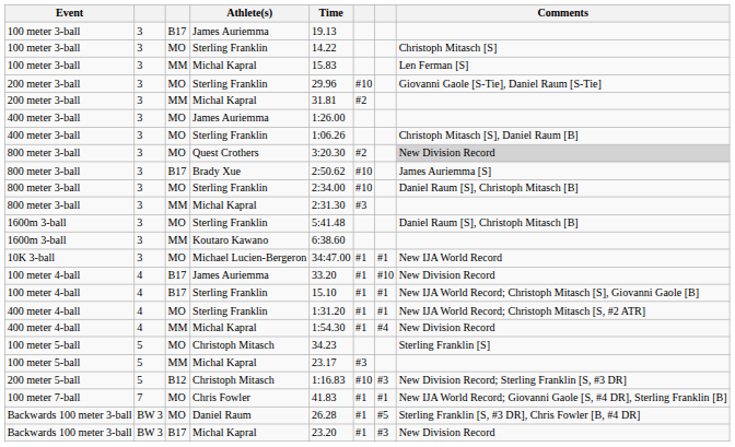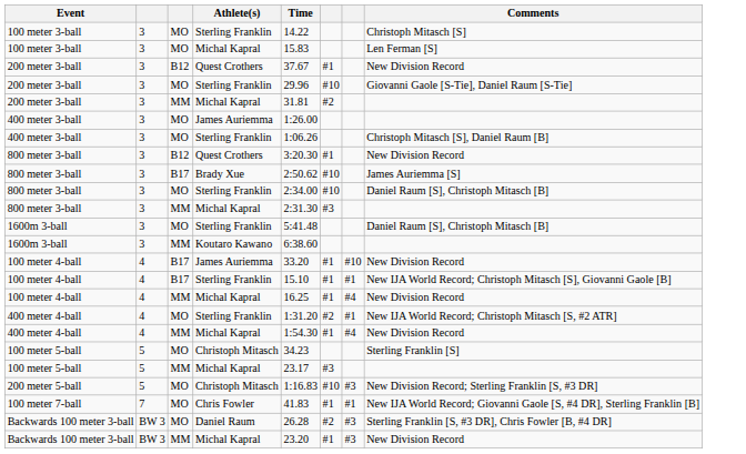 <table class="wikitable sortable">
 <tr>
 <th>Event</th>
 <th></th>
 <th></th>
 <th>Athlete(s)</th>
 <th>Time</th>
 <th></th>
 <th></th>
 <th>Comments</th>
 </tr>
 <tr>
 <td>100 meter 3-ball</td>
 <td>3</td>
-<td>B17</td>
-<td>James Auriemma</td>
-<td>19.13</td>
-<td></td>
-<td></td>
-<td></td>
-</tr>
-<tr>
-<td>100 meter 3-ball</td>
-<td>3</td>
 <td>MO</td>
 <td>Sterling Franklin</td>
 <td>14.22</td>
 <td></td>
 <td></td>
 <td>Christoph Mitasch [S]</td>
 </tr>
 <tr>
 <td>100 meter 3-ball</td>
 <td>3</td>
-<td>MM</td>
+<td>MO</td>
 <td>Michal Kapral</td>
 <td>15.83</td>
 <td></td>
 <td></td>
 <td>Len Ferman [S]</td>
+</tr>
+<tr>
+<td>200 meter 3-ball</td>
+<td>3</td>
+<td>B12</td>
+<td>Quest Crothers</td>
+<td>37.67</td>
+<td>#1</td>
+<td></td>
+<td>New Division Record</td>
 </tr>
 <tr>
 <td>200 meter 3-ball</td>
 <td>3</td>
 <td>MO</td>
 <td>Sterling Franklin</td>
 <td>29.96</td>
 <td>#10</td>
 <td></td>
 <td>Giovanni Gaole [S-Tie], Daniel Raum [S-Tie]</td>
 </tr>
 <tr>
 <td>200 meter 3-ball</td>
 <td>3</td>
 <td>MM</td>
 <td>Michal Kapral</td>
 <td>31.81</td>
 <td>#2</td>
 <td></td>
 <td></td>
 </tr>
 <tr>
 <td>400 meter 3-ball</td>
 <td>3</td>
 <td>MO</td>
 <td>James Auriemma</td>
 <td>1:26.00</td>
 <td></td>
 <td></td>
 <td></td>
 </tr>
 <tr>
 <td>400 meter 3-ball</td>
 <td>3</td>
 <td>MO</td>
 <td>Sterling Franklin</td>
 <td>1:06.26</td>
 <td></td>
 <td></td>
 <td>Christoph Mitasch [S], Daniel Raum [B]</td>
 </tr>
 <tr>
 <td>800 meter 3-ball</td>
 <td>3</td>
-<td>MO</td>
+<td>B12</td>
 <td>Quest Crothers</td>
 <td>3:20.30</td>
-<td>#2</td>
+<td>#1</td>
 <td></td>
-<td style="background: lightgrey;">New Division Record</td>
+<td>New Division Record</td>
 </tr>
 <tr>
 <td>800 meter 3-ball</td>
 <td>3</td>
 <td>B17</td>
 <td>Brady Xue</td>
 <td>2:50.62</td>
 <td>#10</td>
 <td></td>
 <td>James Auriemma [S]</td>
 </tr>
 <tr>
 <td>800 meter 3-ball</td>
 <td>3</td>
 <td>MO</td>
 <td>Sterling Franklin</td>
 <td>2:34.00</td>
 <td>#10</td>
 <td></td>
 <td>Daniel Raum [S], Christoph Mitasch [B]</td>
 </tr>
 <tr>
 <td>800 meter 3-ball</td>
 <td>3</td>
 <td>MM</td>
 <td>Michal Kapral</td>
 <td>2:31.30</td>
 <td>#3</td>
 <td></td>
 <td></td>
 </tr>
 <tr>
 <td>1600m 3-ball</td>
 <td>3</td>
 <td>MO</td>
 <td>Sterling Franklin</td>
 <td>5:41.48</td>
 <td></td>
 <td></td>
 <td>Daniel Raum [S], Christoph Mitasch [B]</td>
 </tr>
 <tr>
 <td>1600m 3-ball</td>
 <td>3</td>
 <td>MM</td>
 <td>Koutaro Kawano</td>
 <td>6:38.60</td>
 <td></td>
 <td></td>
 <td></td>
 </tr>
 <tr>
-<td>10K 3-ball</td>
-<td>3</td>
-<td>MO</td>
-<td>Michael Lucien-Bergeron</td>
-<td>34:47.00</td>
-<td>#1</td>
-<td>#1</td>
-<td>New IJA World Record</td>
-</tr>
-<tr>
 <td>100 meter 4-ball</td>
 <td>4</td>
 <td>B17</td>
 <td>James Auriemma</td>
 <td>33.20</td>
 <td>#1</td>
 <td>#10</td>
 <td>New Division Record</td>
 </tr>
 <tr>
 <td>100 meter 4-ball</td>
 <td>4</td>
 <td>B17</td>
 <td>Sterling Franklin</td>
 <td>15.10</td>
 <td>#1</td>
 <td>#1</td>
 <td>New IJA World Record; Christoph Mitasch [S], Giovanni Gaole [B]</td>
 </tr>
 <tr>
+<td>100 meter 4-ball</td>
+<td>4</td>
+<td>MM</td>
+<td>Michal Kapral</td>
+<td>16.25</td>
+<td>#1</td>
+<td>#4</td>
+<td>New Division Record</td>
+</tr>
+<tr>
 <td>400 meter 4-ball</td>
 <td>4</td>
 <td>MO</td>
 <td>Sterling Franklin</td>
 <td>1:31.20</td>
-<td>#1</td>
+<td>#2</td>
 <td>#1</td>
 <td>New IJA World Record; Christoph Mitasch [S, #2 ATR]</td>
 </tr>
 <tr>
 <td>400 meter 4-ball</td>
 <td>4</td>
 <td>MM</td>
 <td>Michal Kapral</td>
 <td>1:54.30</td>
 <td>#1</td>
 <td>#4</td>
 <td>New Division Record</td>
 </tr>
 <tr>
 <td>100 meter 5-ball</td>
 <td>5</td>
 <td>MO</td>
 <td>Christoph Mitasch</td>
 <td>34.23</td>
 <td></td>
 <td></td>
 <td>Sterling Franklin [S]</td>
 </tr>
 <tr>
 <td>100 meter 5-ball</td>
 <td>5</td>
 <td>MM</td>
 <td>Michal Kapral</td>
 <td>23.17</td>
 <td>#3</td>
 <td></td>
 <td></td>
 </tr>
 <tr>
 <td>200 meter 5-ball</td>
 <td>5</td>
-<td>B12</td>
+<td>MO</td>
 <td>Christoph Mitasch</td>
 <td>1:16.83</td>
 <td>#10</td>
 <td>#3</td>
 <td>New Division Record; Sterling Franklin [S, #3 DR]</td>
 </tr>
 <tr>
 <td>100 meter 7-ball</td>
 <td>7</td>
 <td>MO</td>
 <td>Chris Fowler</td>
 <td>41.83</td>
 <td>#1</td>
 <td>#1</td>
 <td>New IJA World Record; Giovanni Gaole [S, #4 DR], Sterling Franklin [B]</td>
 </tr>
 <tr>
 <td>Backwards 100 meter 3-ball</td>
 <td>BW 3</td>
 <td>MO</td>
 <td>Daniel Raum</td>
 <td>26.28</td>
-<td>#1</td>
-<td>#5</td>
+<td>#2</td>
+<td>#3</td>
 <td>Sterling Franklin [S, #3 DR], Chris Fowler [B, #4 DR]</td>
 </tr>
 <tr>
 <td>Backwards 100 meter 3-ball</td>
 <td>BW 3</td>
-<td>B17</td>
+<td>MM</td>
 <td>Michal Kapral</td>
 <td>23.20</td>
 <td>#1</td>
 <td>#3</td>
 <td>New Division Record</td>
 </tr>
 </table>
